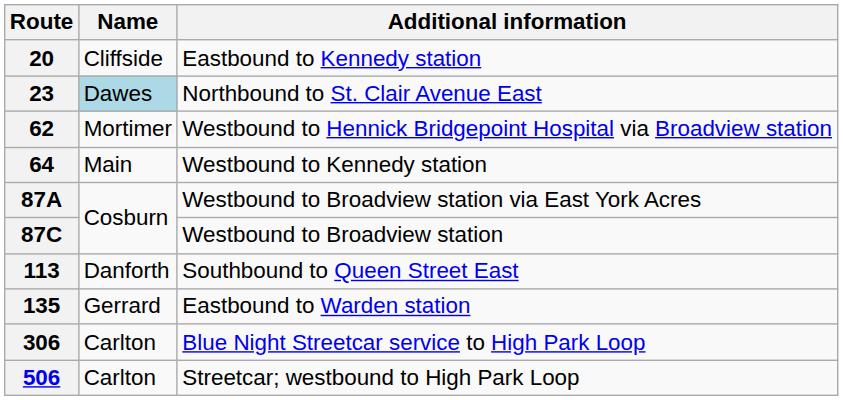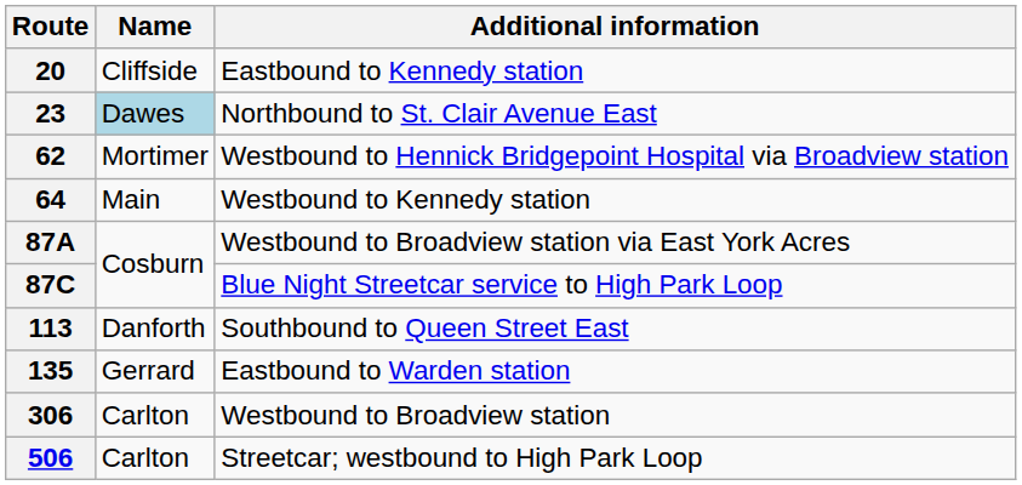 <table class="wikitable">
 <tr>
 <th>Route</th>
 <th>Name</th>
 <th>Additional information</th>
 </tr>
 <tr>
 <th>20</th>
 <td>Cliffside</td>
 <td>Eastbound to <a href='#'>Kennedy station</a></td>
 </tr>
 <tr>
 <th>23</th>
 <td style="background: lightblue;">Dawes</td>
 <td>Northbound to <a href='#'>St. Clair Avenue East</a></td>
 </tr>
 <tr>
 <th>62</th>
 <td>Mortimer</td>
 <td>Westbound to <a href='#'>Hennick Bridgepoint Hospital</a> via <a href='#'>Broadview station</a></td>
 </tr>
 <tr>
 <th>64</th>
 <td>Main</td>
 <td>Westbound to Kennedy station</td>
 </tr>
 <tr>
 <th>87A</th>
 <td rowspan="2">Cosburn</td>
 <td>Westbound to Broadview station via East York Acres</td>
 </tr>
 <tr>
 <th>87C</th>
-<td>Westbound to Broadview station</td>
+<td><a href='#'>Blue Night Streetcar service</a> to <a href='#'>High Park Loop</a></td>
 </tr>
 <tr>
 <th>113</th>
 <td>Danforth</td>
 <td>Southbound to <a href='#'>Queen Street East</a></td>
 </tr>
 <tr>
 <th>135</th>
 <td>Gerrard</td>
 <td>Eastbound to <a href='#'>Warden station</a></td>
 </tr>
 <tr>
 <th>306</th>
 <td>Carlton</td>
-<td><a href='#'>Blue Night Streetcar service</a> to <a href='#'>High Park Loop</a></td>
+<td>Westbound to Broadview station</td>
 </tr>
 <tr>
 <th><a href='#'>506</a></th>
 <td>Carlton</td>
 <td>Streetcar; westbound to High Park Loop</td>
 </tr>
 </table>
